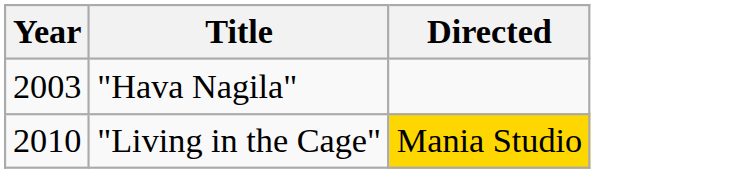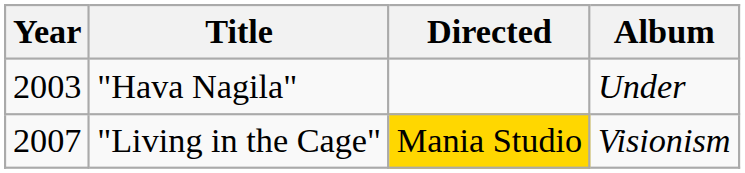 <table class="wikitable">
 <tr>
 <th>Year</th>
 <th>Title</th>
 <th>Directed</th>
+<th>Album</th>
 </tr>
 <tr>
 <td>2003</td>
 <td>"Hava Nagila"</td>
 <td></td>
+<td><em>Under</em></td>
 </tr>
 <tr>
-<td>2010</td>
+<td>2007</td>
 <td>"Living in the Cage"</td>
 <td style="background: gold;">Mania Studio</td>
+<td><em>Visionism</em></td>
 </tr>
 </table>
